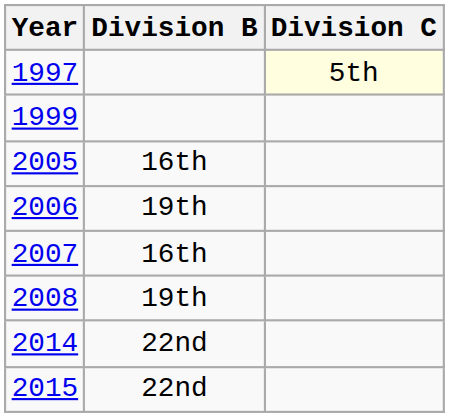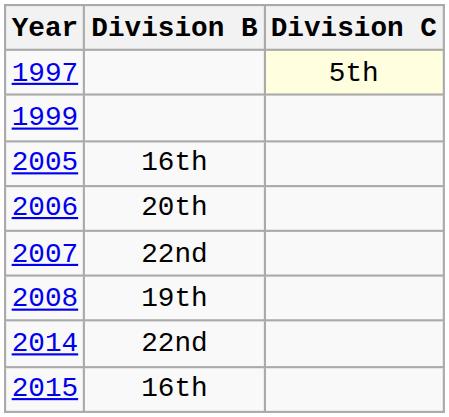 <table class="wikitable" style="text-align:center">
 <tr>
 <th>Year</th>
 <th>Division B</th>
 <th>Division C</th>
 </tr>
 <tr>
 <td><a href='#'>1997</a></td>
 <td></td>
 <td style="background: lightyellow;">5th</td>
 </tr>
 <tr>
 <td><a href='#'>1999</a></td>
 <td></td>
 <td></td>
 </tr>
 <tr>
 <td><a href='#'>2005</a></td>
 <td>16th</td>
 <td></td>
 </tr>
 <tr>
 <td><a href='#'>2006</a></td>
-<td>19th</td>
+<td>20th</td>
 <td></td>
 </tr>
 <tr>
 <td><a href='#'>2007</a></td>
-<td>16th</td>
+<td>22nd</td>
 <td></td>
 </tr>
 <tr>
 <td><a href='#'>2008</a></td>
 <td>19th</td>
 <td></td>
 </tr>
 <tr>
 <td><a href='#'>2014</a></td>
 <td>22nd</td>
 <td></td>
 </tr>
 <tr>
 <td><a href='#'>2015</a></td>
-<td>22nd</td>
+<td>16th</td>
 <td></td>
 </tr>
 </table>
